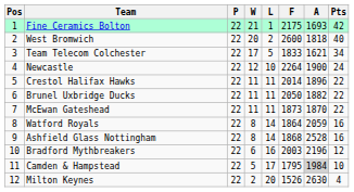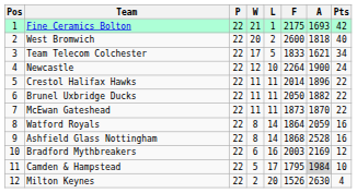 <table class="wikitable" style="font-size: 100%">
 <tr>
 <th width=20>Pos</th>
 <th width=300>Team</th>
 <th width=20>P</th>
 <th width=20>W</th>
 <th width=20>L</th>
 <th width=20>F</th>
 <th width=20>A</th>
 <th width=20>Pts</th>
 </tr>
 <tr align=center style="background: #ADFFD6;">
 <td>1</td>
 <td align="left"><a href='#'>Fine Ceramics Bolton</a></td>
 <td>22</td>
 <td>21</td>
 <td>1</td>
 <td>2175</td>
 <td>1693</td>
 <td>42</td>
 </tr>
 <tr align=center style="background: ;">
 <td>2</td>
 <td align="left">West Bromwich</td>
 <td>22</td>
 <td>20</td>
 <td>2</td>
 <td>2600</td>
 <td>1818</td>
 <td>40</td>
 </tr>
 <tr align=center style="background: ;">
 <td>3</td>
 <td align="left">Team Telecom Colchester</td>
 <td>22</td>
 <td>17</td>
 <td>5</td>
 <td>1833</td>
 <td>1621</td>
 <td>34</td>
 </tr>
 <tr align=center style="background: ;">
 <td>4</td>
 <td align="left">Newcastle</td>
 <td>22</td>
 <td>12</td>
 <td>10</td>
 <td>2264</td>
 <td>1900</td>
 <td>24</td>
 </tr>
 <tr align=center>
 <td>5</td>
 <td align="left">Crestol Halifax Hawks</td>
 <td>22</td>
 <td>11</td>
 <td>11</td>
 <td>2014</td>
 <td>1896</td>
 <td>22</td>
 </tr>
 <tr align=center>
 <td>6</td>
 <td align="left">Brunel Uxbridge Ducks</td>
 <td>22</td>
 <td>11</td>
 <td>11</td>
 <td>2050</td>
 <td>1882</td>
 <td>22</td>
 </tr>
 <tr align=center>
 <td>7</td>
 <td align="left">McEwan Gateshead</td>
 <td>22</td>
 <td>11</td>
 <td>11</td>
 <td>1873</td>
 <td>1870</td>
 <td>22</td>
 </tr>
 <tr align=center>
 <td>8</td>
 <td align="left">Watford Royals</td>
 <td>22</td>
 <td>8</td>
 <td>14</td>
 <td>1864</td>
 <td>2059</td>
 <td>16</td>
 </tr>
 <tr align=center>
 <td>9</td>
 <td align="left">Ashfield Glass Nottingham</td>
 <td>22</td>
 <td>8</td>
 <td>14</td>
 <td>1868</td>
 <td>2528</td>
 <td>16</td>
 </tr>
 <tr align=center>
 <td>10</td>
 <td align="left">Bradford Mythbreakers</td>
 <td>22</td>
 <td>6</td>
 <td>16</td>
 <td>2003</td>
-<td>2196</td>
+<td>2169</td>
 <td>12</td>
 </tr>
 <tr align=center>
 <td>11</td>
 <td align="left">Camden & Hampstead</td>
 <td>22</td>
 <td>5</td>
 <td>17</td>
 <td>1795</td>
 <td style="background: lightgrey;">1984</td>
 <td>10</td>
 </tr>
 <tr align=center>
 <td>12</td>
 <td align="left">Milton Keynes</td>
 <td>22</td>
 <td>2</td>
 <td>20</td>
 <td>1526</td>
 <td>2630</td>
 <td>4</td>
 </tr>
 </table>
